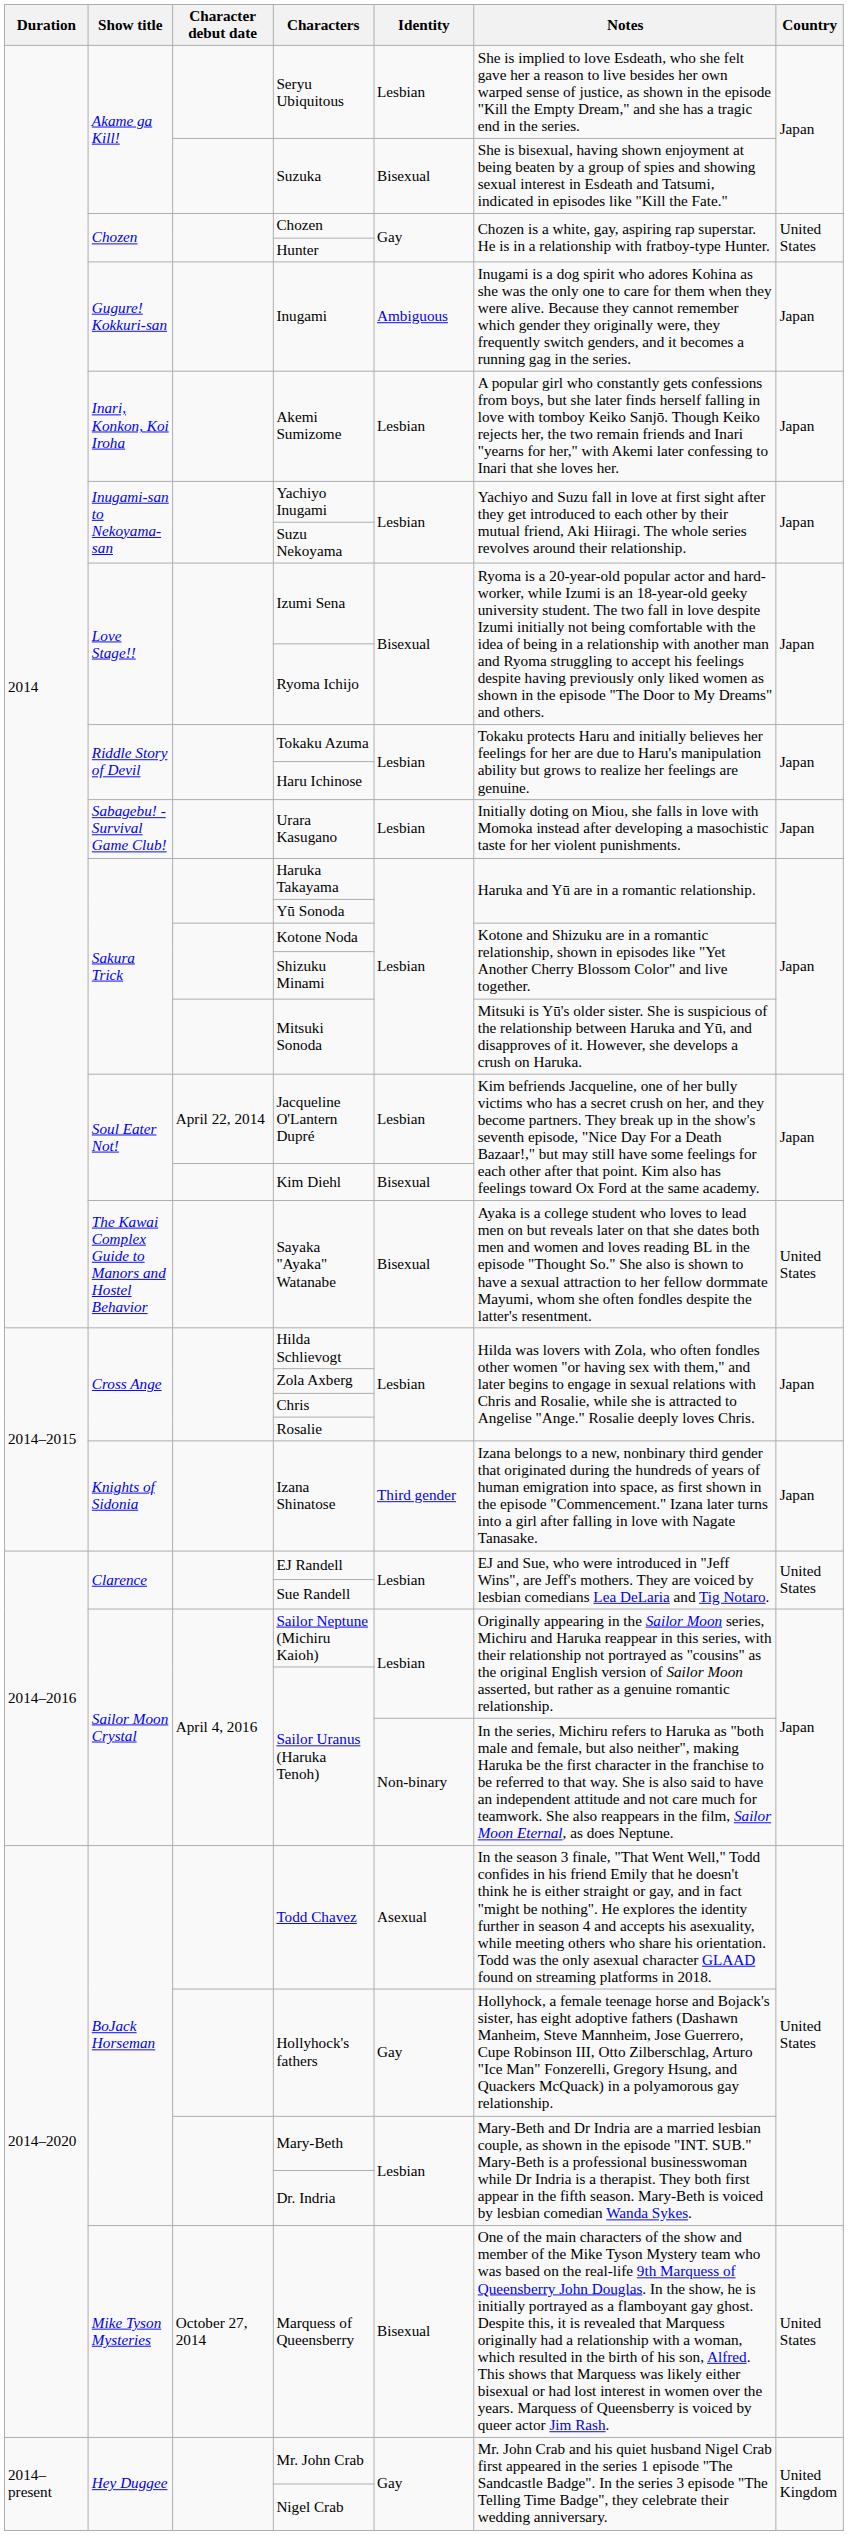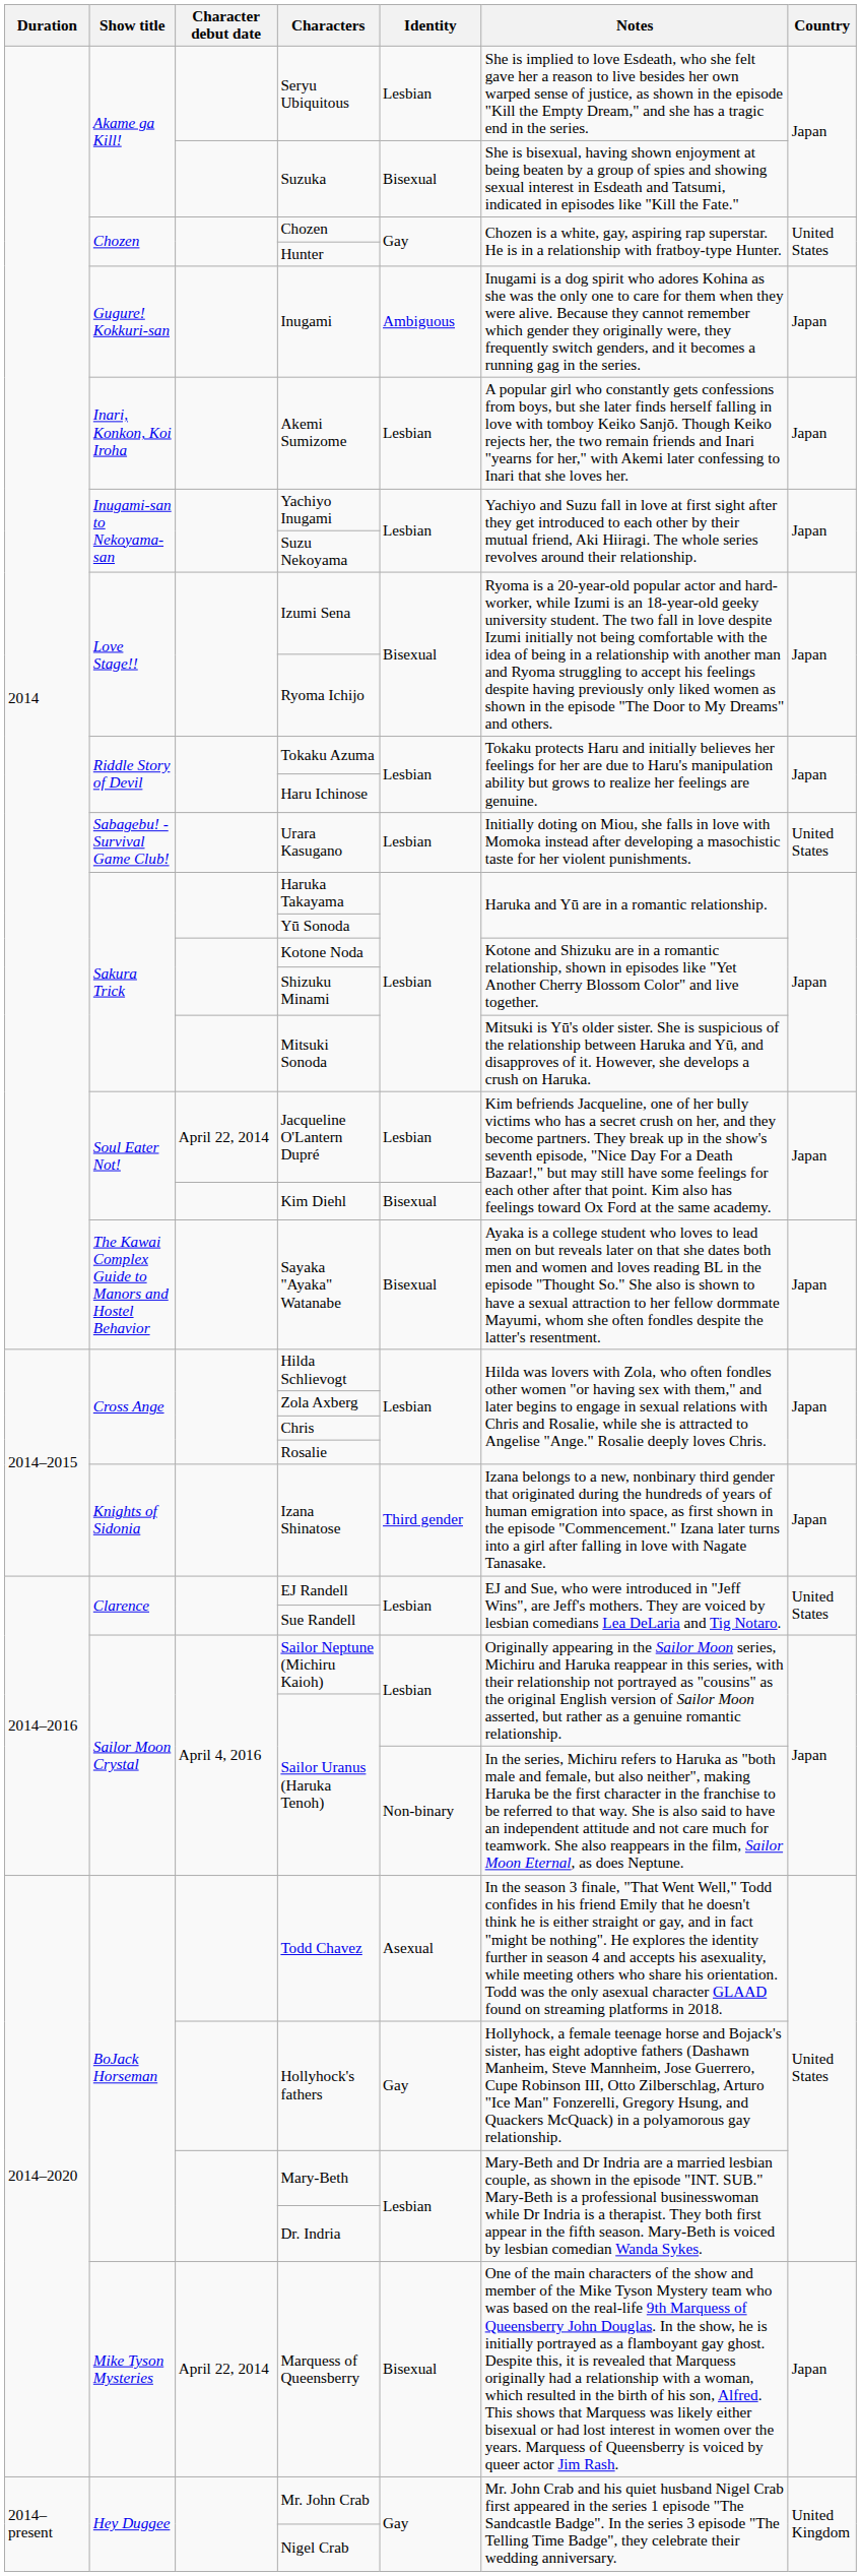 <table class="wikitable sortable" style="width: 100%">
 <tr>
 <th scope="col" style="width:10%;">Duration</th>
 <th scope="col" style="width:10%;">Show title</th>
 <th scope="col" style="width:12%;">Character debut date</th>
 <th scope="col" style="width:12%;">Characters</th>
 <th scope="col" style="width:12%;">Identity</th>
 <th>Notes</th>
 <th>Country</th>
 </tr>
 <tr>
 <td rowspan="21">2014</td>
 <td rowspan="2"><em><a href='#'>Akame ga Kill!</a></em></td>
 <td></td>
 <td>Seryu Ubiquitous</td>
 <td>Lesbian</td>
 <td>She is implied to love Esdeath, who she felt gave her a reason to live besides her own warped sense of justice, as shown in the episode "Kill the Empty Dream," and she has a tragic end in the series.</td>
 <td rowspan="2">Japan</td>
 </tr>
 <tr>
 <td></td>
 <td>Suzuka</td>
 <td>Bisexual</td>
 <td>She is bisexual, having shown enjoyment at being beaten by a group of spies and showing sexual interest in Esdeath and Tatsumi, indicated in episodes like "Kill the Fate."</td>
 </tr>
 <tr>
 <td rowspan="2"><em><a href='#'>Chozen</a></em></td>
 <td rowspan="2"></td>
 <td>Chozen</td>
 <td rowspan="2">Gay</td>
 <td rowspan="2">Chozen is a white, gay, aspiring rap superstar. He is in a relationship with fratboy-type Hunter.</td>
 <td rowspan="2">United States</td>
 </tr>
 <tr>
 <td>Hunter</td>
 </tr>
 <tr>
 <td><em><a href='#'>Gugure! Kokkuri-san</a></em></td>
 <td></td>
 <td>Inugami</td>
 <td><a href='#'>Ambiguous</a></td>
 <td>Inugami is a dog spirit who adores Kohina as she was the only one to care for them when they were alive. Because they cannot remember which gender they originally were, they frequently switch genders, and it becomes a running gag in the series.</td>
 <td>Japan</td>
 </tr>
 <tr>
 <td><em><a href='#'>Inari, Konkon, Koi Iroha</a></em></td>
 <td></td>
 <td>Akemi Sumizome</td>
 <td>Lesbian</td>
 <td>A popular girl who constantly gets confessions from boys, but she later finds herself falling in love with tomboy Keiko Sanjō. Though Keiko rejects her, the two remain friends and Inari "yearns for her," with Akemi later confessing to Inari that she loves her.</td>
 <td>Japan</td>
 </tr>
 <tr>
 <td rowspan="2"><em><a href='#'>Inugami-san to Nekoyama-san</a></em></td>
 <td rowspan="2"></td>
 <td>Yachiyo Inugami</td>
 <td rowspan="2">Lesbian</td>
 <td rowspan="2">Yachiyo and Suzu fall in love at first sight after they get introduced to each other by their mutual friend, Aki Hiiragi. The whole series revolves around their relationship.</td>
 <td rowspan="2">Japan</td>
 </tr>
 <tr>
 <td>Suzu Nekoyama</td>
 </tr>
 <tr>
 <td rowspan="2"><em><a href='#'>Love Stage!!</a></em></td>
 <td rowspan="2"></td>
 <td>Izumi Sena</td>
 <td rowspan="2">Bisexual</td>
 <td rowspan="2">Ryoma is a 20-year-old popular actor and hard-worker, while Izumi is an 18-year-old geeky university student. The two fall in love despite Izumi initially not being comfortable with the idea of being in a relationship with another man and Ryoma struggling to accept his feelings despite having previously only liked women as shown in the episode "The Door to My Dreams" and others.</td>
 <td rowspan="2">Japan</td>
 </tr>
 <tr>
 <td>Ryoma Ichijo</td>
 </tr>
 <tr>
 <td rowspan="2"><em><a href='#'>Riddle Story of Devil</a></em></td>
 <td rowspan="2"></td>
 <td>Tokaku Azuma</td>
 <td rowspan="2">Lesbian</td>
 <td rowspan="2">Tokaku protects Haru and initially believes her feelings for her are due to Haru's manipulation ability but grows to realize her feelings are genuine.</td>
 <td rowspan="2">Japan</td>
 </tr>
 <tr>
 <td>Haru Ichinose</td>
 </tr>
 <tr>
 <td><em><a href='#'>Sabagebu! -Survival Game Club!</a></em></td>
 <td></td>
 <td>Urara Kasugano</td>
 <td>Lesbian</td>
 <td>Initially doting on Miou, she falls in love with Momoka instead after developing a masochistic taste for her violent punishments.</td>
-<td>Japan</td>
+<td>United States</td>
 </tr>
 <tr>
 <td rowspan="5"><em><a href='#'>Sakura Trick</a></em></td>
 <td rowspan="2"></td>
 <td>Haruka Takayama</td>
 <td rowspan="5">Lesbian</td>
 <td rowspan="2">Haruka and Yū are in a romantic relationship.</td>
 <td rowspan="5">Japan</td>
 </tr>
 <tr>
 <td>Yū Sonoda</td>
 </tr>
 <tr>
 <td rowspan="2"></td>
 <td>Kotone Noda</td>
 <td rowspan="2">Kotone and Shizuku are in a romantic relationship, shown in episodes like "Yet Another Cherry Blossom Color" and live together.</td>
 </tr>
 <tr>
 <td>Shizuku Minami</td>
 </tr>
 <tr>
 <td></td>
 <td>Mitsuki Sonoda</td>
 <td>Mitsuki is Yū's older sister. She is suspicious of the relationship between Haruka and Yū, and disapproves of it. However, she develops a crush on Haruka.</td>
 </tr>
 <tr>
 <td rowspan="2"><em><a href='#'>Soul Eater Not!</a></em></td>
 <td>April 22, 2014</td>
 <td>Jacqueline O'Lantern Dupré</td>
 <td>Lesbian</td>
 <td rowspan="2">Kim befriends Jacqueline, one of her bully victims who has a secret crush on her, and they become partners. They break up in the show's seventh episode, "Nice Day For a Death Bazaar!," but may still have some feelings for each other after that point. Kim also has feelings toward Ox Ford at the same academy.</td>
 <td rowspan="2">Japan</td>
 </tr>
 <tr>
 <td></td>
 <td>Kim Diehl</td>
 <td>Bisexual</td>
 </tr>
 <tr>
 <td><em><a href='#'>The Kawai Complex Guide to Manors and Hostel Behavior</a></em></td>
 <td></td>
 <td>Sayaka "Ayaka" Watanabe</td>
 <td>Bisexual</td>
 <td>Ayaka is a college student who loves to lead men on but reveals later on that she dates both men and women and loves reading BL in the episode "Thought So." She also is shown to have a sexual attraction to her fellow dormmate Mayumi, whom she often fondles despite the latter's resentment.</td>
-<td>United States</td>
+<td>Japan</td>
 </tr>
 <tr>
 <td rowspan="5">2014–2015</td>
 <td rowspan="4"><em><a href='#'>Cross Ange</a></em></td>
 <td rowspan="4"></td>
 <td>Hilda Schlievogt</td>
 <td rowspan="4">Lesbian</td>
 <td rowspan="4">Hilda was lovers with Zola, who often fondles other women "or having sex with them," and later begins to engage in sexual relations with Chris and Rosalie, while she is attracted to Angelise "Ange." Rosalie deeply loves Chris.</td>
 <td rowspan="4">Japan</td>
 </tr>
 <tr>
 <td>Zola Axberg</td>
 </tr>
 <tr>
 <td>Chris</td>
 </tr>
 <tr>
 <td>Rosalie</td>
 </tr>
 <tr>
 <td><em><a href='#'>Knights of Sidonia</a></em></td>
 <td></td>
 <td>Izana Shinatose</td>
 <td><a href='#'>Third gender</a></td>
 <td>Izana belongs to a new, nonbinary third gender that originated during the hundreds of years of human emigration into space, as first shown in the episode "Commencement." Izana later turns into a girl after falling in love with Nagate Tanasake.</td>
 <td>Japan</td>
 </tr>
 <tr>
 <td rowspan="5">2014–2016</td>
 <td rowspan="2"><em><a href='#'>Clarence</a></em></td>
 <td rowspan="2"></td>
 <td>EJ Randell</td>
 <td rowspan="2">Lesbian</td>
 <td rowspan="2">EJ and Sue, who were introduced in "Jeff Wins", are Jeff's mothers. They are voiced by lesbian comedians <a href='#'>Lea DeLaria</a> and <a href='#'>Tig Notaro</a>.</td>
 <td rowspan="2">United States</td>
 </tr>
 <tr>
 <td>Sue Randell</td>
 </tr>
 <tr>
 <td rowspan="3"><em><a href='#'>Sailor Moon Crystal</a></em></td>
 <td rowspan="3">April 4, 2016</td>
 <td><a href='#'>Sailor Neptune</a> (Michiru Kaioh)</td>
 <td rowspan="2">Lesbian</td>
 <td rowspan="2">Originally appearing in the <em><a href='#'>Sailor Moon</a></em> series, Michiru and Haruka reappear in this series, with their relationship not portrayed as "cousins" as the original English version of <em>Sailor Moon</em> asserted, but rather as a genuine romantic relationship.</td>
 <td rowspan="3">Japan</td>
 </tr>
 <tr>
 <td rowspan="2"><a href='#'>Sailor Uranus</a> (Haruka Tenoh)</td>
 </tr>
 <tr>
 <td>Non-binary</td>
 <td>In the series, Michiru refers to Haruka as "both male and female, but also neither", making Haruka be the first character in the franchise to be referred to that way. She is also said to have an independent attitude and not care much for teamwork. She also reappears in the film, <em><a href='#'>Sailor Moon Eternal</a></em>, as does Neptune.</td>
 </tr>
 <tr>
 <td rowspan="5">2014–2020</td>
 <td rowspan="4"><em><a href='#'>BoJack Horseman</a></em></td>
 <td></td>
 <td><a href='#'>Todd Chavez</a></td>
 <td>Asexual</td>
 <td>In the season 3 finale, "That Went Well," Todd confides in his friend Emily that he doesn't think he is either straight or gay, and in fact "might be nothing". He explores the identity further in season 4 and accepts his asexuality, while meeting others who share his orientation. Todd was the only asexual character <a href='#'>GLAAD</a> found on streaming platforms in 2018.</td>
 <td rowspan="4">United States</td>
 </tr>
 <tr>
 <td></td>
 <td>Hollyhock's fathers</td>
 <td>Gay</td>
 <td>Hollyhock, a female teenage horse and Bojack's sister, has eight adoptive fathers (Dashawn Manheim, Steve Mannheim, Jose Guerrero, Cupe Robinson III, Otto Zilberschlag, Arturo "Ice Man" Fonzerelli, Gregory Hsung, and Quackers McQuack) in a polyamorous gay relationship.</td>
 </tr>
 <tr>
 <td rowspan="2"></td>
 <td>Mary-Beth</td>
 <td rowspan="2">Lesbian</td>
 <td rowspan="2">Mary-Beth and Dr Indria are a married lesbian couple, as shown in the episode "INT. SUB." Mary-Beth is a professional businesswoman while Dr Indria is a therapist. They both first appear in the fifth season. Mary-Beth is voiced by lesbian comedian <a href='#'>Wanda Sykes</a>.</td>
 </tr>
 <tr>
 <td>Dr. Indria</td>
 </tr>
 <tr>
 <td><em><a href='#'>Mike Tyson Mysteries</a></em></td>
-<td>October 27, 2014</td>
+<td>April 22, 2014</td>
 <td>Marquess of Queensberry</td>
 <td>Bisexual</td>
 <td>One of the main characters of the show and member of the Mike Tyson Mystery team who was based on the real-life <a href='#'>9th Marquess of Queensberry John Douglas</a>. In the show, he is initially portrayed as a flamboyant gay ghost. Despite this, it is revealed that Marquess originally had a relationship with a woman, which resulted in the birth of his son, <a href='#'>Alfred</a>. This shows that Marquess was likely either bisexual or had lost interest in women over the years. Marquess of Queensberry is voiced by queer actor <a href='#'>Jim Rash</a>.</td>
-<td>United States</td>
+<td>Japan</td>
 </tr>
 <tr>
 <td rowspan="2">2014–present</td>
 <td rowspan="2"><em><a href='#'>Hey Duggee</a></em></td>
 <td rowspan="2"></td>
 <td>Mr. John Crab</td>
 <td rowspan="2">Gay</td>
 <td rowspan="2">Mr. John Crab and his quiet husband Nigel Crab first appeared in the series 1 episode "The Sandcastle Badge". In the series 3 episode "The Telling Time Badge", they celebrate their wedding anniversary.</td>
 <td rowspan="2">United Kingdom</td>
 </tr>
 <tr>
 <td>Nigel Crab</td>
 </tr>
 </table>
